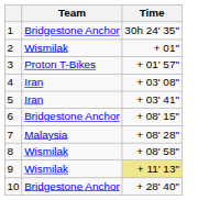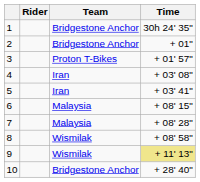 <table class=wikitable>
 <tr>
 <th></th>
+<th>Rider</th>
 <th>Team</th>
 <th>Time</th>
 </tr>
 <tr>
 <td>1</td>
+<td></td>
 <td><a href='#'>Bridgestone Anchor</a></td>
 <td align=right>30h 24' 35"</td>
 </tr>
 <tr>
 <td>2</td>
-<td><a href='#'>Wismilak</a></td>
+<td></td>
+<td><a href='#'>Bridgestone Anchor</a></td>
 <td align=right>+ 01"</td>
 </tr>
 <tr>
 <td>3</td>
+<td></td>
 <td><a href='#'>Proton T-Bikes</a></td>
 <td align=right>+ 01' 57"</td>
 </tr>
 <tr>
 <td>4</td>
+<td></td>
 <td><a href='#'>Iran</a></td>
 <td align=right>+ 03' 08"</td>
 </tr>
 <tr>
 <td>5</td>
+<td></td>
 <td><a href='#'>Iran</a></td>
 <td align=right>+ 03' 41"</td>
 </tr>
 <tr>
 <td>6</td>
-<td><a href='#'>Bridgestone Anchor</a></td>
+<td></td>
+<td><a href='#'>Malaysia</a></td>
 <td align=right>+ 08' 15"</td>
 </tr>
 <tr>
 <td>7</td>
+<td></td>
 <td><a href='#'>Malaysia</a></td>
 <td align=right>+ 08' 28"</td>
 </tr>
 <tr>
 <td>8</td>
+<td></td>
 <td><a href='#'>Wismilak</a></td>
 <td align=right>+ 08' 58"</td>
 </tr>
 <tr>
 <td>9</td>
+<td></td>
 <td><a href='#'>Wismilak</a></td>
 <td align=right style="background: khaki;">+ 11' 13"</td>
 </tr>
 <tr>
 <td>10</td>
+<td></td>
 <td><a href='#'>Bridgestone Anchor</a></td>
 <td align=right>+ 28' 40"</td>
 </tr>
 </table>
